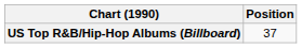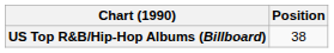 <table class="wikitable plainrowheaders" style="text-align:center">
 <tr>
 <th scope="col">Chart (1990)</th>
 <th scope="col">Position</th>
 </tr>
 <tr>
 <th scope="row">US Top R&B/Hip-Hop Albums (<em>Billboard</em>)</th>
-<td>37</td>
+<td>38</td>
 </tr>
 </table>
